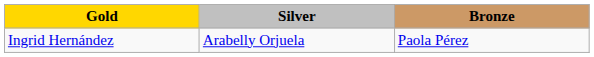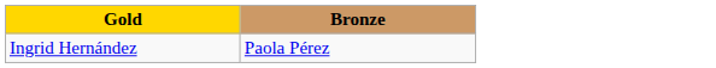 <table class="wikitable" style="text-align:left">
 <tr align="center">
 <td width=200 bgcolor=gold><strong>Gold</strong></td>
-<td width=200 bgcolor=silver><strong>Silver</strong></td>
 <td width=200 bgcolor=CC9966><strong>Bronze</strong></td>
 </tr>
 <tr>
 <td><a href='#'>Ingrid Hernández</a><br><em></em></td>
-<td><a href='#'>Arabelly Orjuela</a><br><em></em></td>
 <td><a href='#'>Paola Pérez</a><br><em></em></td>
 </tr>
 </table>
